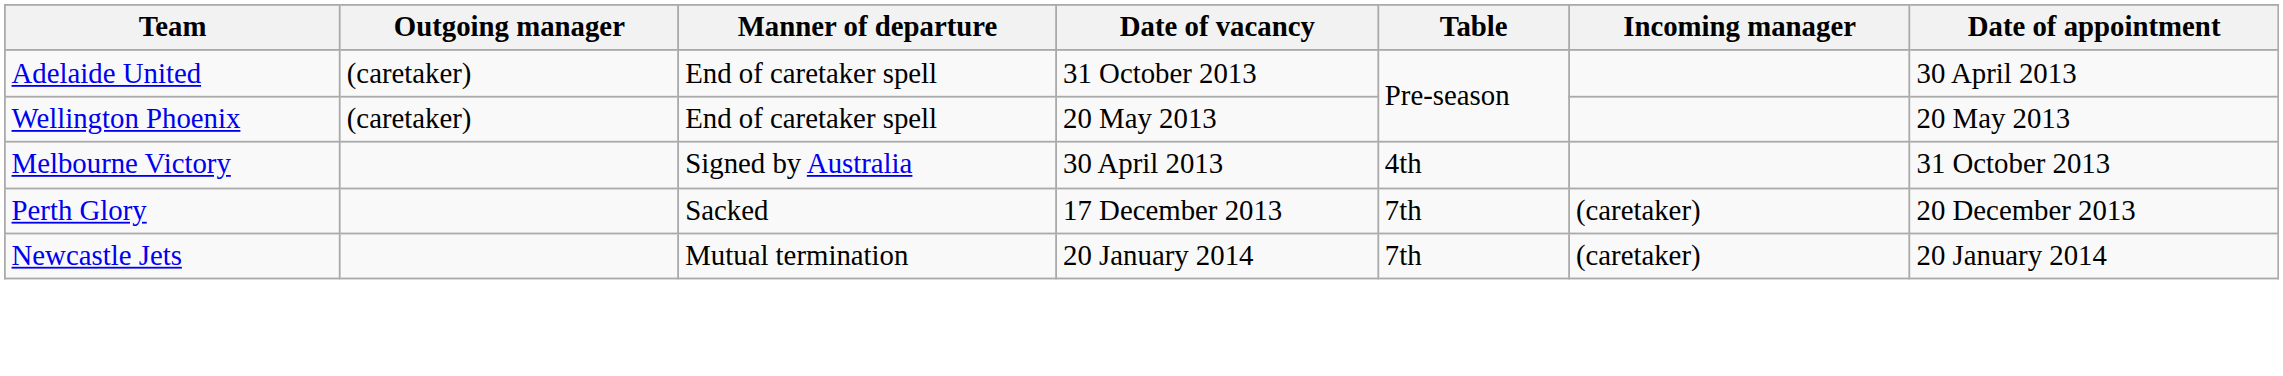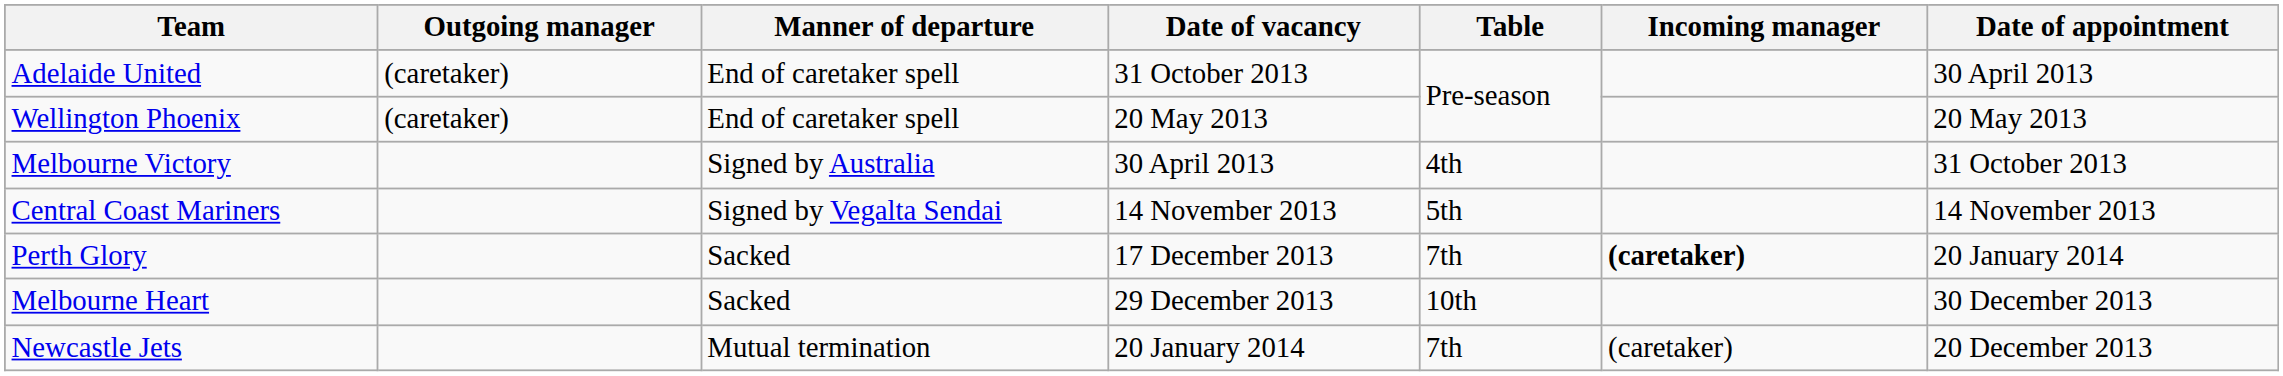 <table class="wikitable sortable" style="width:100%;">
 <tr>
 <th>Team</th>
 <th>Outgoing manager</th>
 <th>Manner of departure</th>
 <th>Date of vacancy</th>
 <th>Table</th>
 <th>Incoming manager</th>
 <th>Date of appointment</th>
 </tr>
 <tr>
 <td><a href='#'>Adelaide United</a></td>
 <td> (caretaker)</td>
 <td>End of caretaker spell</td>
 <td>31 October 2013</td>
 <td rowspan=2>Pre-season</td>
 <td></td>
 <td>30 April 2013</td>
 </tr>
 <tr>
 <td><a href='#'>Wellington Phoenix</a></td>
 <td> (caretaker)</td>
 <td>End of caretaker spell</td>
 <td>20 May 2013</td>
 <td></td>
 <td>20 May 2013</td>
 </tr>
 <tr>
 <td><a href='#'>Melbourne Victory</a></td>
 <td></td>
 <td>Signed by <a href='#'>Australia</a></td>
 <td>30 April 2013</td>
 <td>4th</td>
 <td></td>
 <td>31 October 2013</td>
 </tr>
 <tr>
+<td><a href='#'>Central Coast Mariners</a></td>
+<td></td>
+<td>Signed by <a href='#'>Vegalta Sendai</a></td>
+<td>14 November 2013</td>
+<td>5th</td>
+<td></td>
+<td>14 November 2013</td>
+</tr>
+<tr>
 <td><a href='#'>Perth Glory</a></td>
 <td></td>
 <td>Sacked</td>
 <td>17 December 2013</td>
 <td>7th</td>
-<td> (caretaker)</td>
-<td>20 December 2013</td>
+<td><strong> (caretaker)</strong></td>
+<td>20 January 2014</td>
+</tr>
+<tr>
+<td><a href='#'>Melbourne Heart</a></td>
+<td></td>
+<td>Sacked</td>
+<td>29 December 2013</td>
+<td>10th</td>
+<td></td>
+<td>30 December 2013</td>
 </tr>
 <tr>
 <td><a href='#'>Newcastle Jets</a></td>
 <td></td>
 <td>Mutual termination</td>
 <td>20 January 2014</td>
 <td>7th</td>
 <td> (caretaker)</td>
-<td>20 January 2014</td>
+<td>20 December 2013</td>
 </tr>
 </table>
